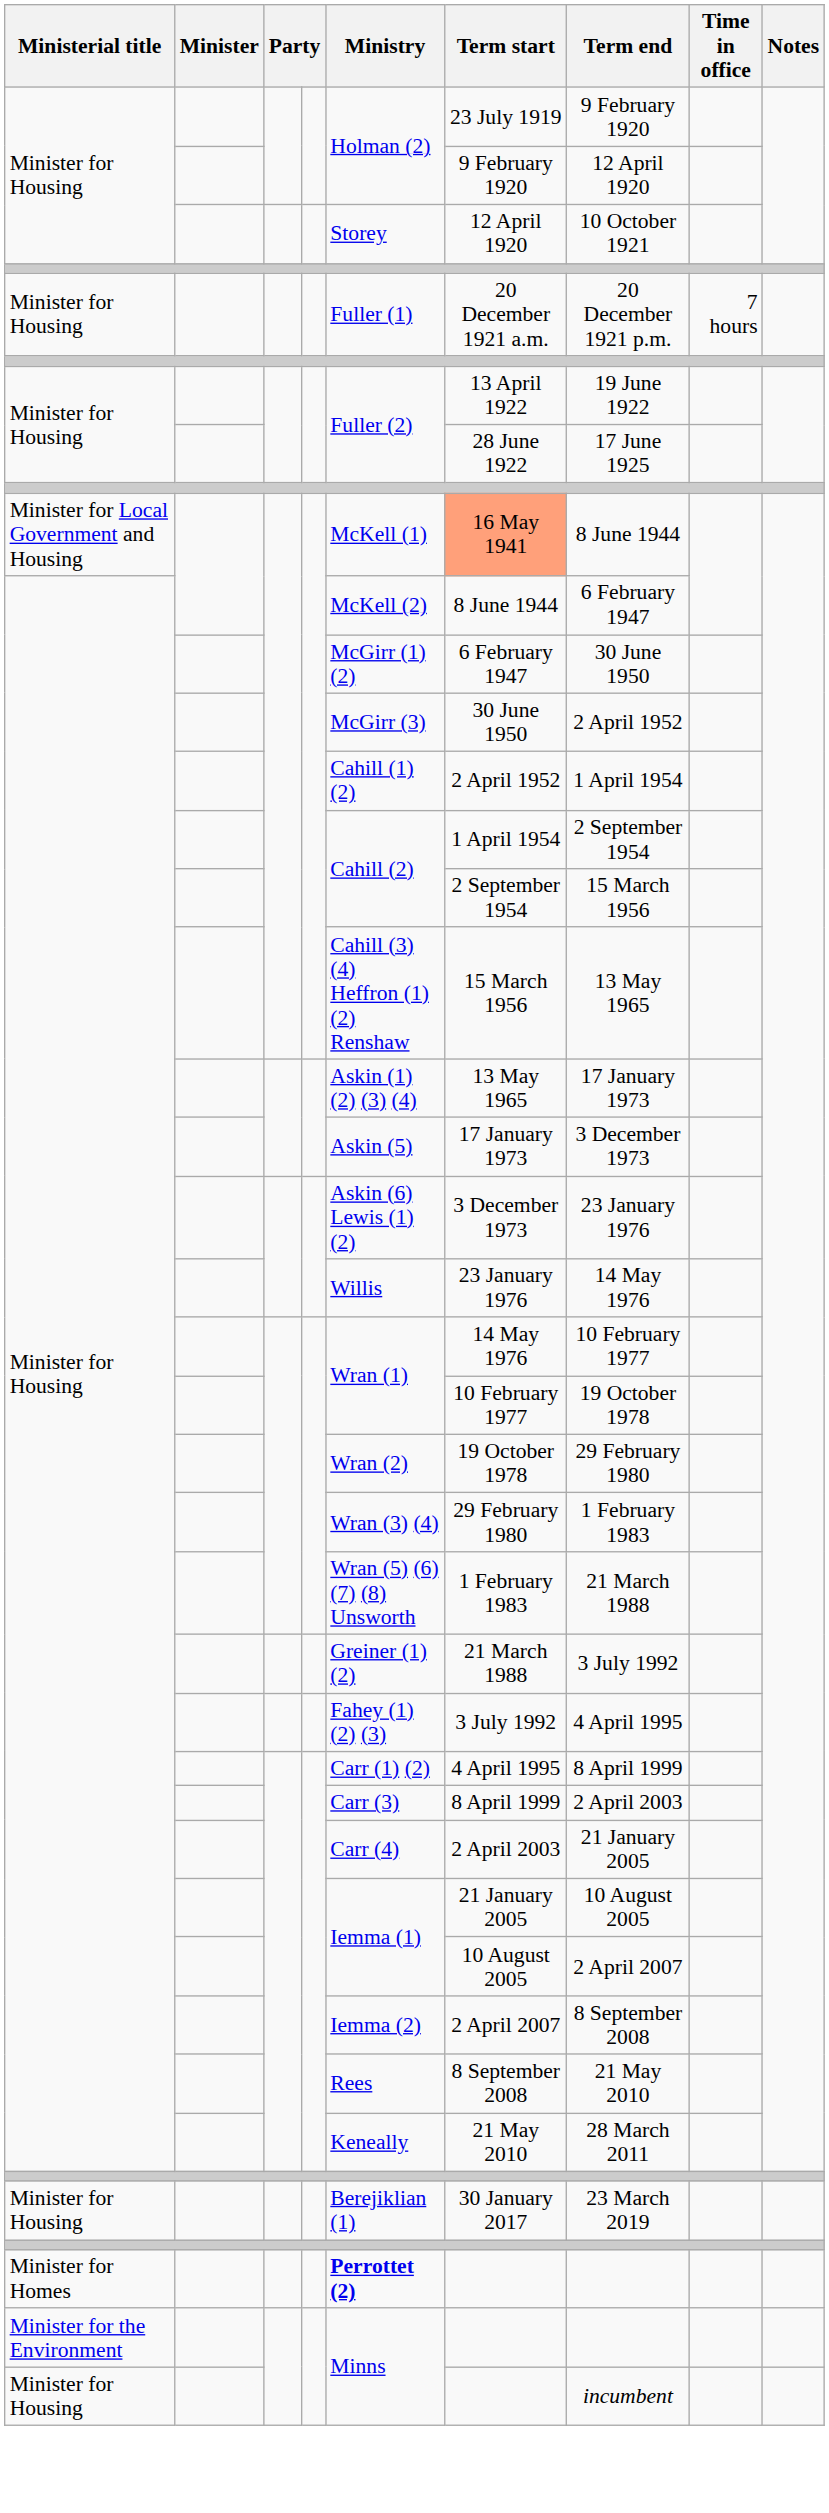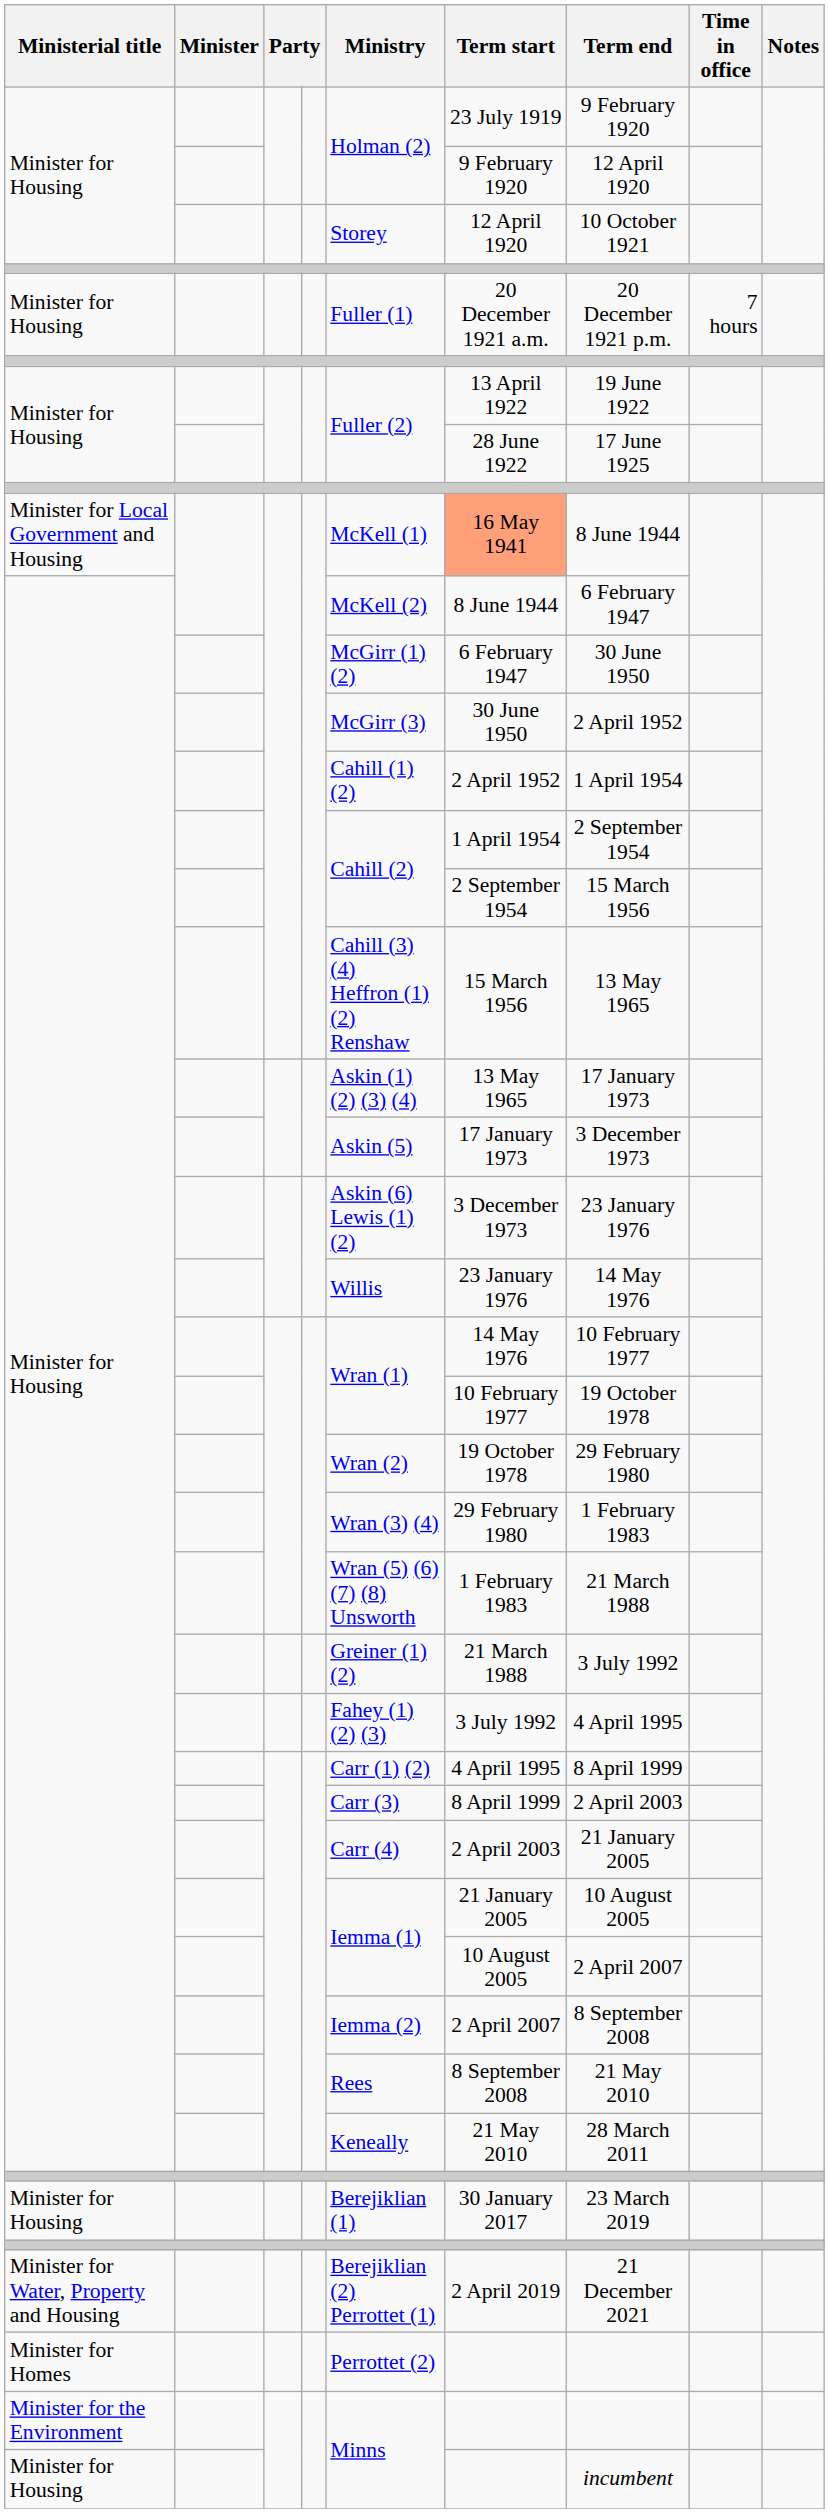 <table class="wikitable sortable">
 <tr>
 <th>Ministerial title</th>
 <th>Minister</th>
 <th colspan="2">Party</th>
 <th>Ministry</th>
 <th data-sort-type="date">Term start</th>
 <th data-sort-type=date>Term end</th>
 <th>Time in office</th>
 <th class="unsortable">Notes</th>
 </tr>
 <tr>
 <td rowspan="3">Minister for Housing</td>
 <td></td>
 <td rowspan=2 > </td>
 <td rowspan=2></td>
 <td rowspan=2><a href='#'>Holman (2)</a></td>
 <td align=center>23 July 1919</td>
 <td align=center>9 February 1920</td>
 <td align=right></td>
 </tr>
 <tr>
 <td></td>
 <td align=center>9 February 1920</td>
 <td align=center>12 April 1920</td>
 <td align=right></td>
 </tr>
 <tr>
 <td></td>
 <td> </td>
 <td></td>
 <td><a href='#'>Storey</a></td>
 <td align=center>12 April 1920</td>
 <td align=center>10 October 1921</td>
 <td align=right></td>
 </tr>
 <tr>
 <th colspan=9 style="background: #cccccc;"></th>
 </tr>
 <tr>
 <td>Minister for Housing</td>
 <td></td>
 <td> </td>
 <td></td>
 <td><a href='#'>Fuller (1)</a></td>
 <td align=center data-sort-value="20 December 1921">20 December 1921 a.m.</td>
 <td align=center data-sort-value="20 December 1921">20 December 1921 p.m.</td>
 <td align=right>7 hours</td>
 </tr>
 <tr>
 <th colspan=9 style="background: #cccccc;"></th>
 </tr>
 <tr>
 <td rowspan="2">Minister for Housing</td>
 <td></td>
 <td rowspan="2" > </td>
 <td rowspan="2"></td>
 <td rowspan="2"><a href='#'>Fuller (2)</a></td>
 <td align=center>13 April 1922</td>
 <td align=center>19 June 1922</td>
 <td align=right></td>
 </tr>
 <tr>
 <td></td>
 <td align=center>28 June 1922</td>
 <td align=center>17 June 1925</td>
 <td align=right></td>
 </tr>
 <tr>
 <th colspan=9 style="background: #cccccc;"></th>
 </tr>
 <tr>
 <td>Minister for <a href='#'>Local Government</a> and Housing</td>
 <td rowspan="2"></td>
 <td rowspan="8" > </td>
 <td rowspan="8"></td>
 <td><a href='#'>McKell (1)</a></td>
 <td align=center style="background: lightsalmon;">16 May 1941</td>
 <td align=center>8 June 1944</td>
 <td rowspan="2" align=right></td>
 </tr>
 <tr>
 <td rowspan="26">Minister for Housing</td>
 <td><a href='#'>McKell (2)</a></td>
 <td align=center>8 June 1944</td>
 <td align=center>6 February 1947</td>
 </tr>
 <tr>
 <td></td>
 <td><a href='#'>McGirr (1)</a> <a href='#'>(2)</a></td>
 <td align=center>6 February 1947</td>
 <td align=center>30 June 1950</td>
 <td align=right></td>
 </tr>
 <tr>
 <td></td>
 <td><a href='#'>McGirr (3)</a></td>
 <td align=center>30 June 1950</td>
 <td align=center>2 April 1952</td>
 <td align=right></td>
 </tr>
 <tr>
 <td></td>
 <td><a href='#'>Cahill (1)</a> <a href='#'>(2)</a></td>
 <td align=center>2 April 1952</td>
 <td align=center>1 April 1954</td>
 <td align=right></td>
 </tr>
 <tr>
 <td></td>
 <td rowspan="2"><a href='#'>Cahill (2)</a></td>
 <td align=center>1 April 1954</td>
 <td align=center>2 September 1954</td>
 <td align=right></td>
 </tr>
 <tr>
 <td></td>
 <td align=center>2 September 1954</td>
 <td align=center>15 March 1956</td>
 <td align=right></td>
 </tr>
 <tr>
 <td></td>
 <td><a href='#'>Cahill (3)</a> <a href='#'>(4)</a><br><a href='#'>Heffron (1)</a> <a href='#'>(2)</a><br><a href='#'>Renshaw</a></td>
 <td align=center>15 March 1956</td>
 <td align=center>13 May 1965</td>
 <td align=right><strong></strong></td>
 </tr>
 <tr>
 <td></td>
 <td rowspan="2" > </td>
 <td rowspan="2"></td>
 <td><a href='#'>Askin (1)</a> <a href='#'>(2)</a> <a href='#'>(3)</a> <a href='#'>(4)</a></td>
 <td align=center>13 May 1965</td>
 <td align=center>17 January 1973</td>
 <td align=right></td>
 </tr>
 <tr>
 <td></td>
 <td><a href='#'>Askin (5)</a></td>
 <td align=center>17 January 1973</td>
 <td align=center>3 December 1973</td>
 <td align=right></td>
 </tr>
 <tr>
 <td></td>
 <td rowspan="2" > </td>
 <td rowspan="2"></td>
 <td><a href='#'>Askin (6)</a><br><a href='#'>Lewis (1)</a> <a href='#'>(2)</a></td>
 <td align=center>3 December 1973</td>
 <td align=center>23 January 1976</td>
 <td align=right></td>
 </tr>
 <tr>
 <td></td>
 <td><a href='#'>Willis</a></td>
 <td align=center>23 January 1976</td>
 <td align=center>14 May 1976</td>
 <td align=right></td>
 </tr>
 <tr>
 <td></td>
 <td rowspan="5" > </td>
 <td rowspan="5"></td>
 <td rowspan="2"><a href='#'>Wran (1)</a></td>
 <td align=center>14 May 1976</td>
 <td align=center>10 February 1977</td>
 <td align=right></td>
 </tr>
 <tr>
 <td></td>
 <td align=center>10 February 1977</td>
 <td align=center>19 October 1978</td>
 <td align=right></td>
 </tr>
 <tr>
 <td></td>
 <td><a href='#'>Wran (2)</a></td>
 <td align=center>19 October 1978</td>
 <td align=center>29 February 1980</td>
 <td align=right></td>
 </tr>
 <tr>
 <td></td>
 <td><a href='#'>Wran (3)</a> <a href='#'>(4)</a></td>
 <td align=center>29 February 1980</td>
 <td align=center>1 February 1983</td>
 <td align=right></td>
 </tr>
 <tr>
 <td></td>
 <td><a href='#'>Wran (5)</a> <a href='#'>(6)</a> <a href='#'>(7)</a> <a href='#'>(8)</a><br><a href='#'>Unsworth</a></td>
 <td align=center>1 February 1983</td>
 <td align=center>21 March 1988</td>
 <td align=right></td>
 </tr>
 <tr>
 <td></td>
 <td> </td>
 <td></td>
 <td><a href='#'>Greiner (1)</a> <a href='#'>(2)</a></td>
 <td align=center>21 March 1988</td>
 <td align=center>3 July 1992</td>
 <td align=right></td>
 </tr>
 <tr>
 <td></td>
 <td> </td>
 <td></td>
 <td><a href='#'>Fahey (1)</a> <a href='#'>(2)</a> <a href='#'>(3)</a></td>
 <td align=center>3 July 1992</td>
 <td align=center>4 April 1995</td>
 <td align=right></td>
 </tr>
 <tr>
 <td></td>
 <td rowspan="8" > </td>
 <td rowspan="8"></td>
 <td><a href='#'>Carr (1)</a> <a href='#'>(2)</a></td>
 <td align=center>4 April 1995</td>
 <td align=center>8 April 1999</td>
 <td align=right></td>
 </tr>
 <tr>
 <td></td>
 <td><a href='#'>Carr (3)</a></td>
 <td align=center>8 April 1999</td>
 <td align=center>2 April 2003</td>
 <td align=right></td>
 </tr>
 <tr>
 <td></td>
 <td><a href='#'>Carr (4)</a></td>
 <td align=center>2 April 2003</td>
 <td align=center>21 January 2005</td>
 <td align=right></td>
 </tr>
 <tr>
 <td></td>
 <td rowspan="2"><a href='#'>Iemma (1)</a></td>
 <td align=center>21 January 2005</td>
 <td align=center>10 August 2005</td>
 <td align=right></td>
 </tr>
 <tr>
 <td></td>
 <td align=center>10 August 2005</td>
 <td align=center>2 April 2007</td>
 <td align=right></td>
 </tr>
 <tr>
 <td></td>
 <td><a href='#'>Iemma (2)</a></td>
 <td align=center>2 April 2007</td>
 <td align=center>8 September 2008</td>
 <td align=right></td>
 </tr>
 <tr>
 <td></td>
 <td><a href='#'>Rees</a></td>
 <td align=center>8 September 2008</td>
 <td align=center>21 May 2010</td>
 <td align=right></td>
 </tr>
 <tr>
 <td></td>
 <td><a href='#'>Keneally</a></td>
 <td align=center>21 May 2010</td>
 <td align=center>28 March 2011</td>
 <td align=right></td>
 </tr>
 <tr>
 <th colspan=9 style="background: #cccccc;"></th>
 </tr>
 <tr>
 <td>Minister for Housing</td>
 <td></td>
 <td> </td>
 <td></td>
 <td><a href='#'>Berejiklian (1)</a></td>
 <td align=center>30 January 2017</td>
 <td align=center>23 March 2019</td>
 <td align=right></td>
 <td></td>
 </tr>
 <tr>
 <th colspan=9 style="background: #cccccc;"></th>
 </tr>
 <tr>
+<td>Minister for <a href='#'>Water</a>, <a href='#'>Property</a> and Housing</td>
+<td></td>
+<td> </td>
+<td></td>
+<td><a href='#'>Berejiklian (2)</a><br><a href='#'>Perrottet (1)</a></td>
+<td align=center>2 April 2019</td>
+<td align=center>21 December 2021</td>
+<td align=right></td>
+<td></td>
+</tr>
+<tr>
 <td>Minister for Homes</td>
 <td></td>
 <td> </td>
 <td></td>
-<td><strong><a href='#'>Perrottet (2)</a></strong></td>
+<td><a href='#'>Perrottet (2)</a></td>
 <td align=center></td>
 <td align=center></td>
 <td align=right></td>
 <td></td>
 </tr>
 <tr>
 <td><a href='#'>Minister for the Environment</a></td>
 <td></td>
 <td rowspan="2" > </td>
 <td rowspan="2"></td>
 <td rowspan="2"><a href='#'>Minns</a></td>
 <td align=center></td>
 <td align=center></td>
 <td align=right></td>
 <td></td>
 </tr>
 <tr>
 <td>Minister for Housing</td>
 <td></td>
 <td align=center></td>
 <td align=center><em>incumbent</em></td>
 <td align=right></td>
 <td></td>
 </tr>
 </table>
